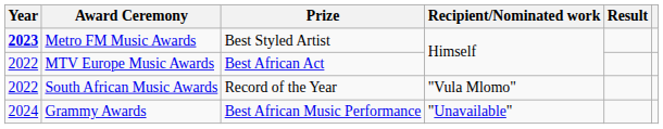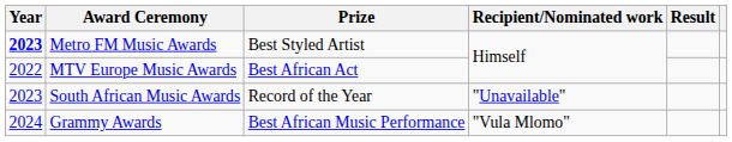 <table class="wikitable">
 <tr>
 <th>Year</th>
 <th>Award Ceremony</th>
 <th>Prize</th>
 <th>Recipient/Nominated work</th>
 <th>Result</th>
 <th></th>
 </tr>
 <tr>
 <td><strong><a href='#'>2023</a></strong></td>
 <td><a href='#'>Metro FM Music Awards</a></td>
 <td>Best Styled Artist</td>
 <td rowspan="2">Himself</td>
 <td></td>
 <td></td>
 </tr>
 <tr>
 <td><a href='#'>2022</a></td>
 <td><a href='#'>MTV Europe Music Awards</a></td>
 <td><a href='#'>Best African Act</a></td>
 <td></td>
 <td></td>
 </tr>
 <tr>
-<td><a href='#'>2022</a></td>
+<td><a href='#'>2023</a></td>
 <td><a href='#'>South African Music Awards</a></td>
 <td>Record of the Year</td>
-<td>"Vula Mlomo"</td>
+<td>"<a href='#'>Unavailable</a>" </td>
 <td></td>
 <td></td>
 </tr>
 <tr>
 <td><a href='#'>2024</a></td>
 <td><a href='#'>Grammy Awards</a></td>
 <td><a href='#'>Best African Music Performance</a></td>
-<td>"<a href='#'>Unavailable</a>" </td>
+<td>"Vula Mlomo"</td>
 <td></td>
 <td></td>
 </tr>
 </table>
